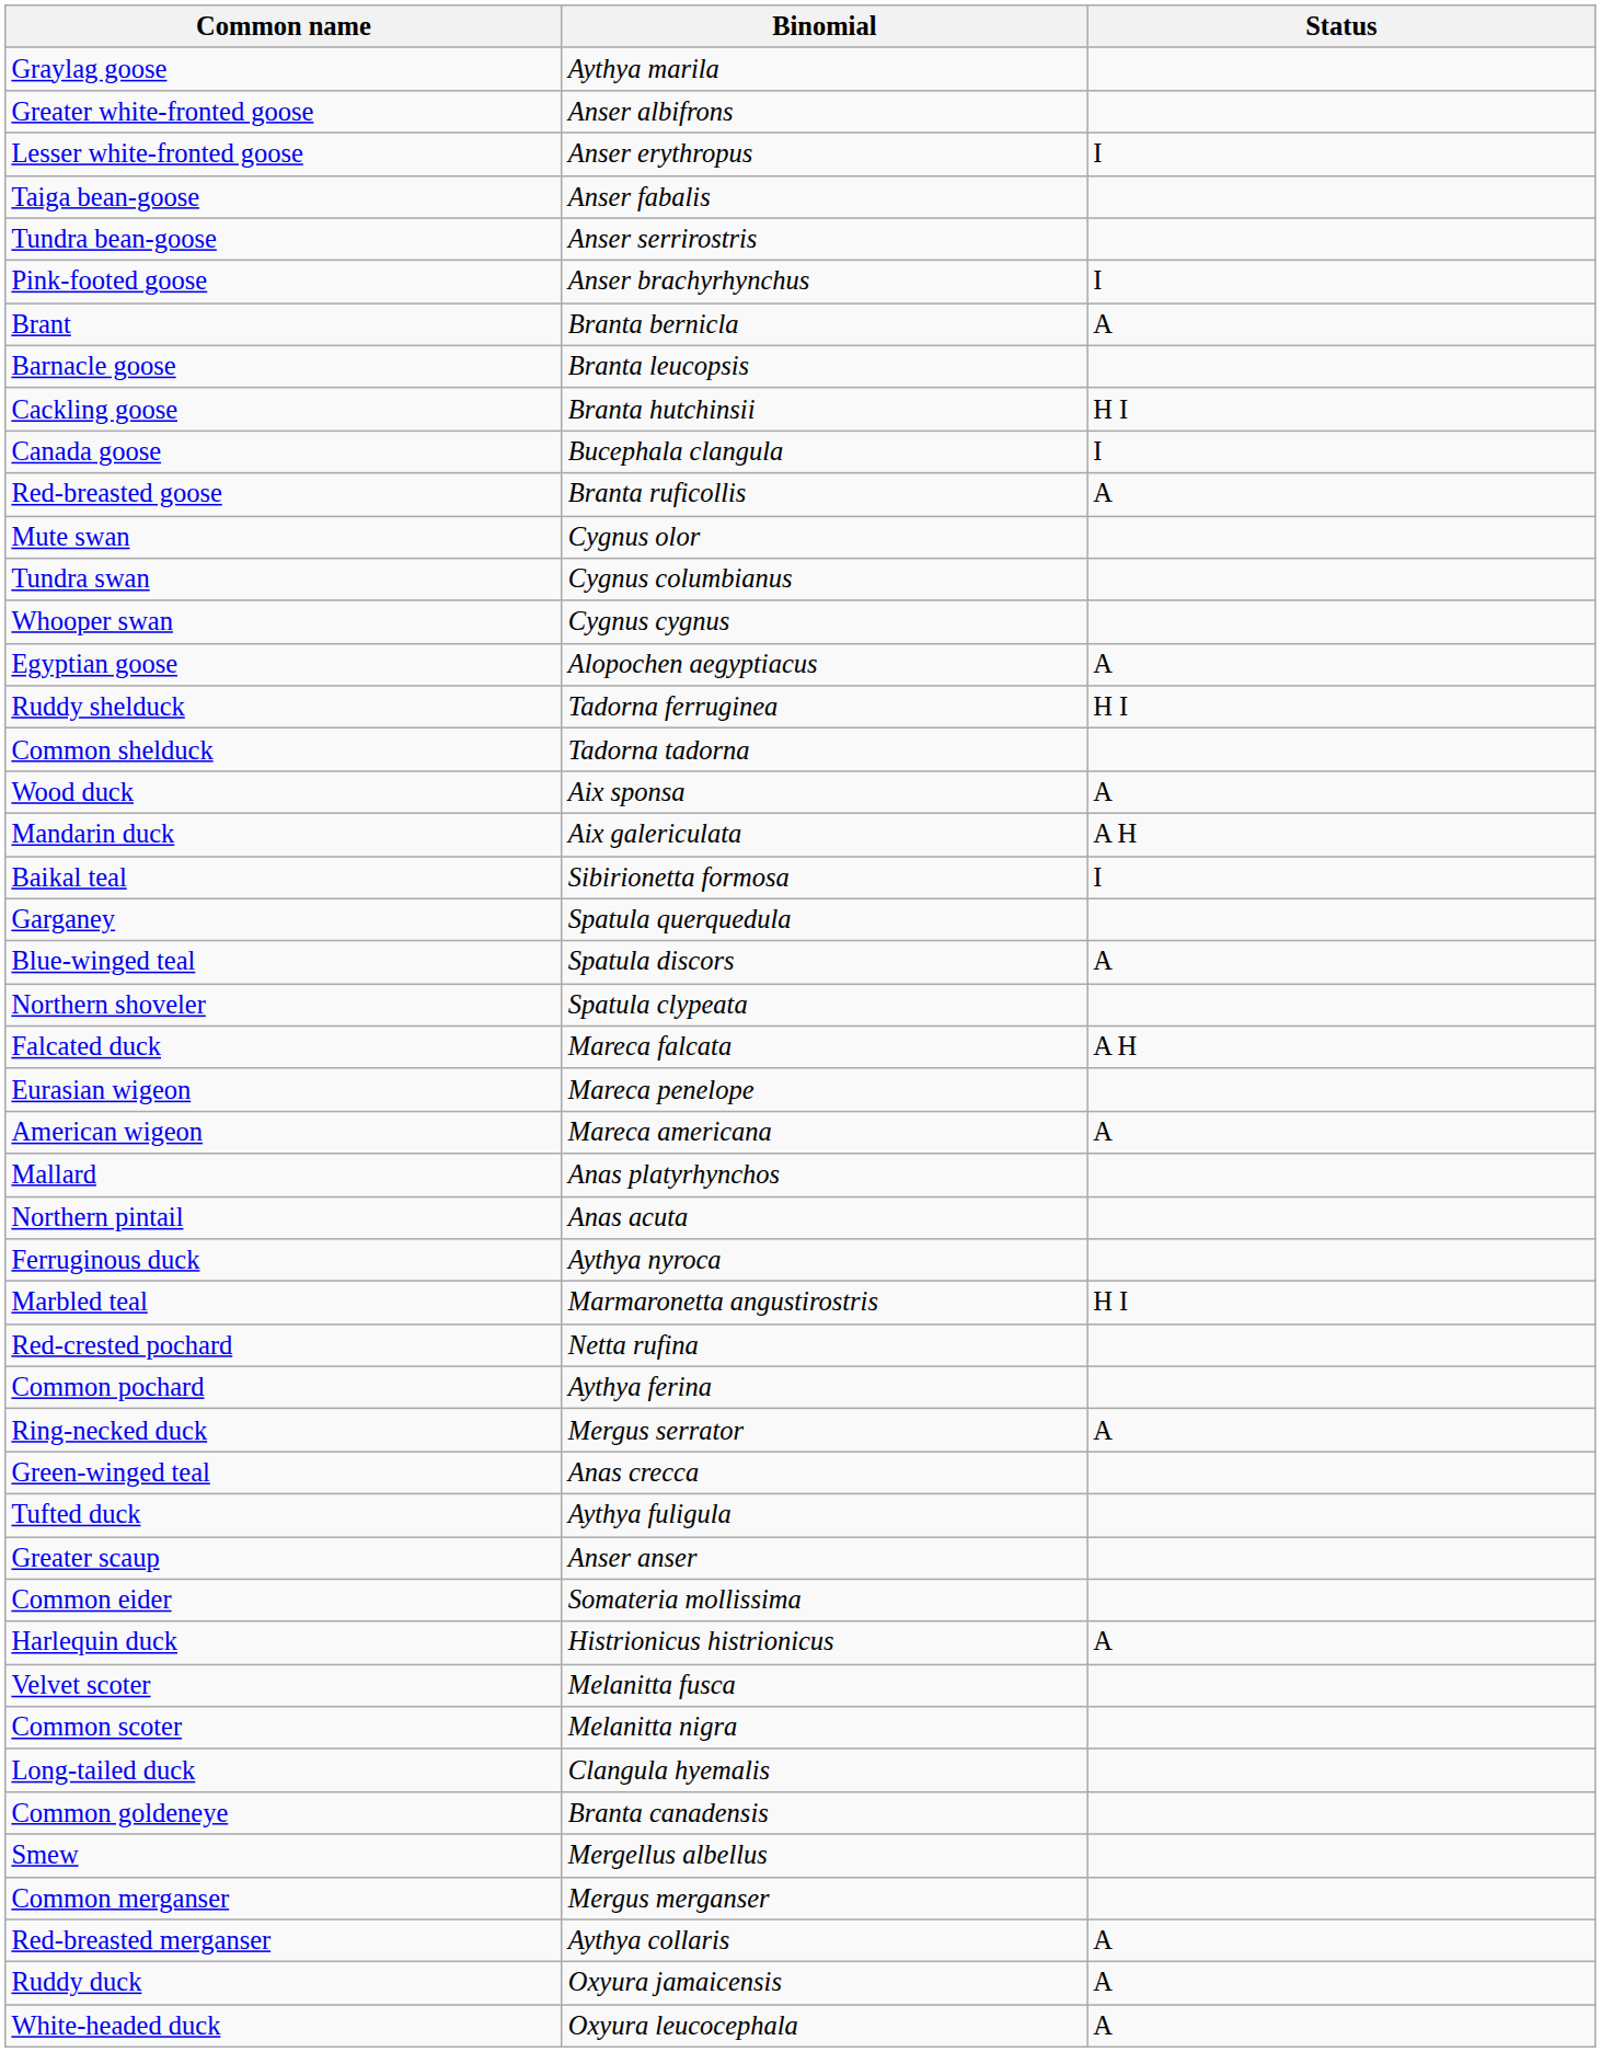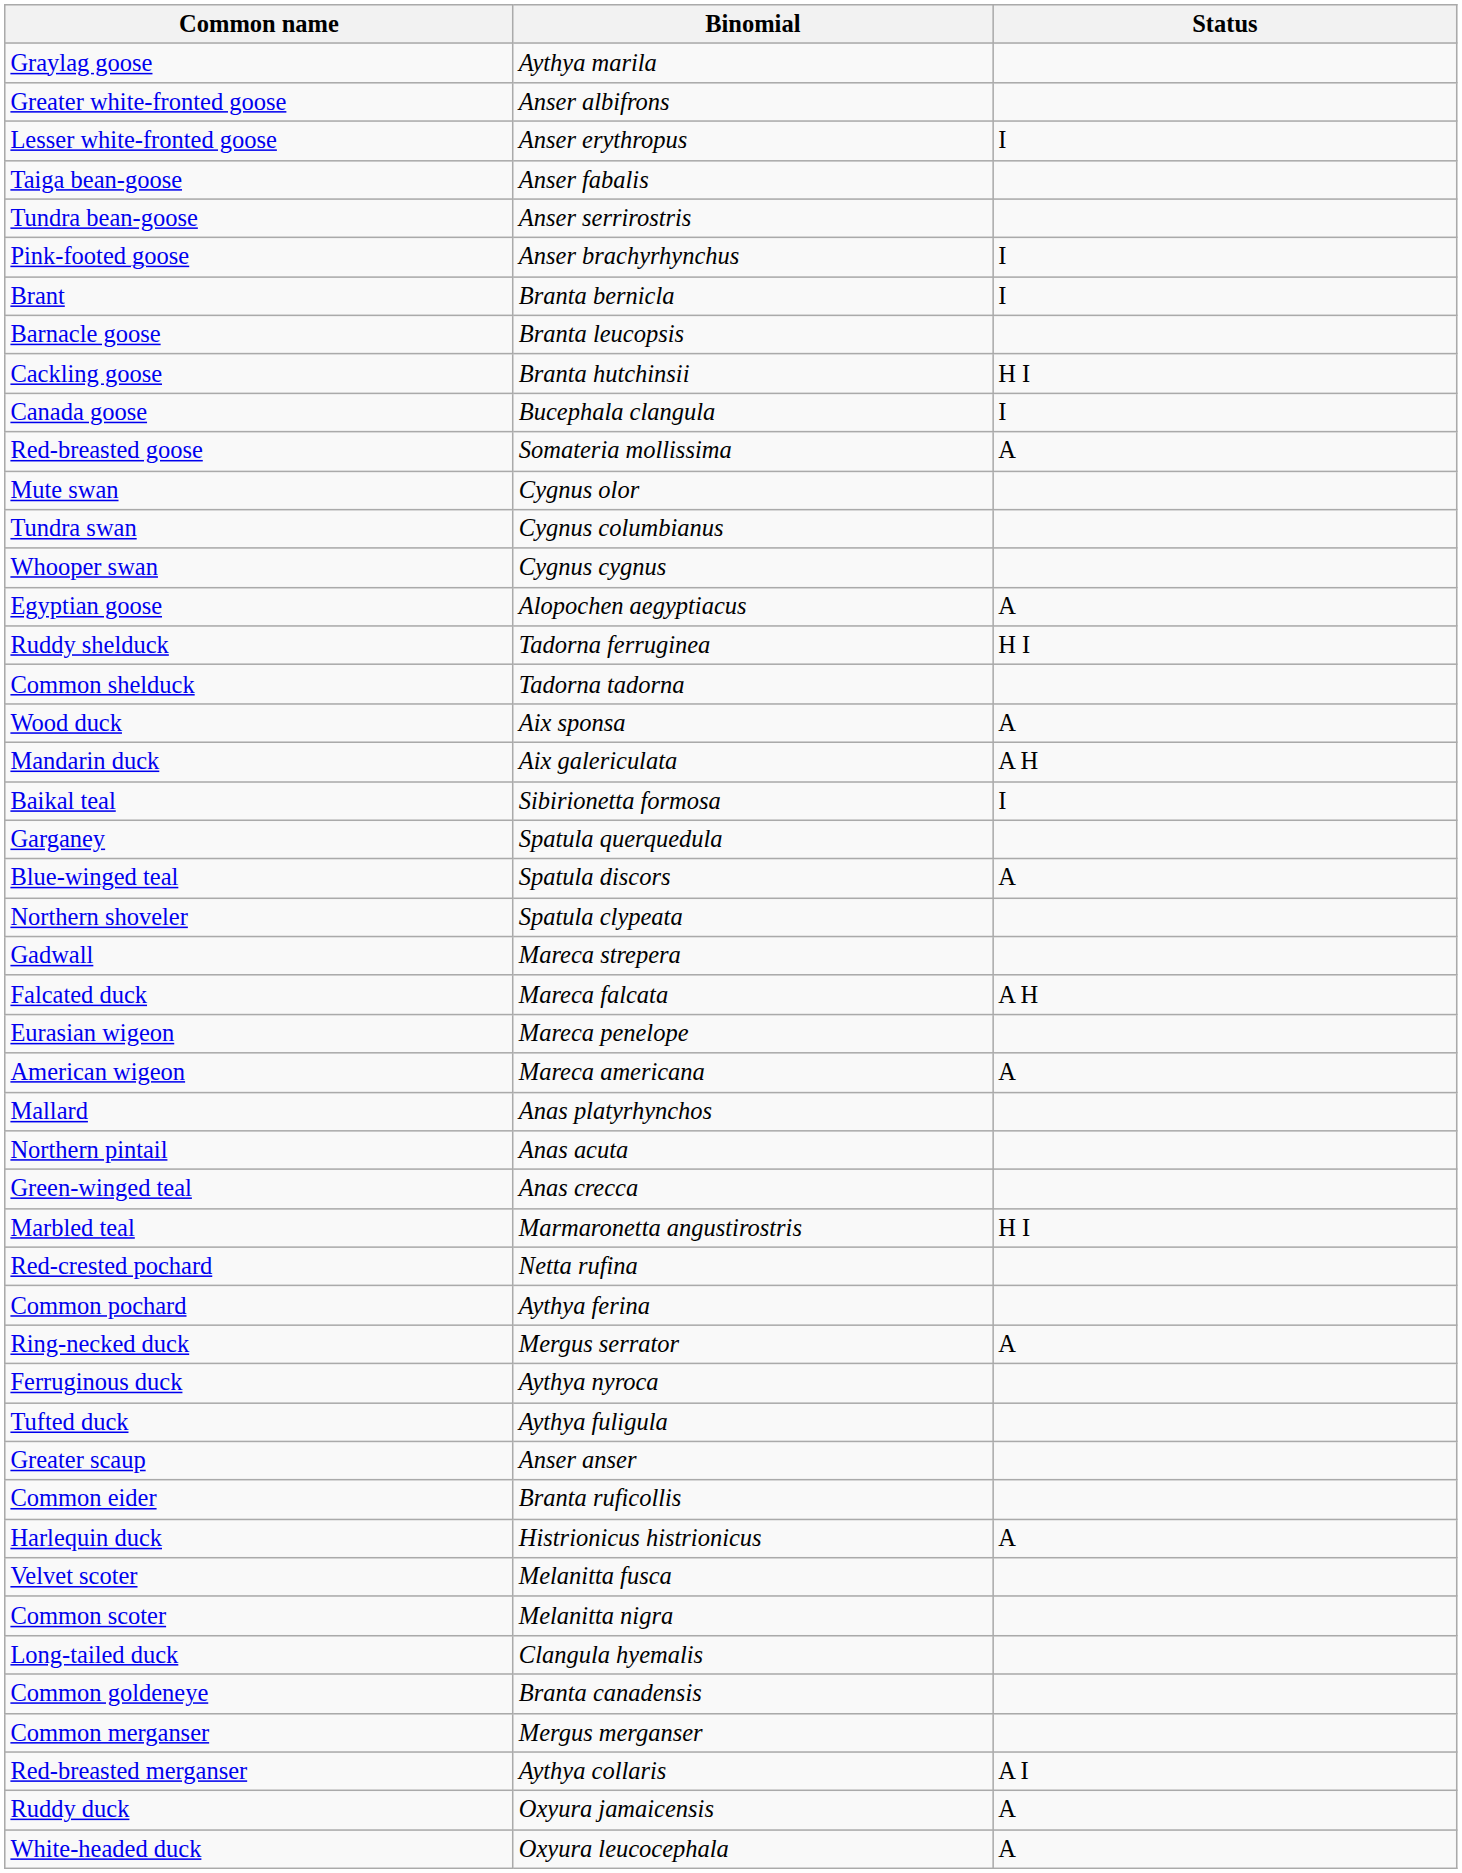 <table width=60% class="wikitable">
 <tr>
 <th width=35%>Common name</th>
 <th width=33%>Binomial</th>
 <th width=32%>Status</th>
 </tr>
 <tr>
 <td><a href='#'>Graylag goose</a></td>
 <td><em>Aythya marila</em></td>
 <td></td>
 </tr>
 <tr>
 <td><a href='#'>Greater white-fronted goose</a></td>
 <td><em>Anser albifrons</em></td>
 <td></td>
 </tr>
 <tr>
 <td><a href='#'>Lesser white-fronted goose</a></td>
 <td><em>Anser erythropus</em></td>
 <td>I</td>
 </tr>
 <tr>
 <td><a href='#'>Taiga bean-goose</a></td>
 <td><em>Anser fabalis</em></td>
 <td></td>
 </tr>
 <tr>
 <td><a href='#'>Tundra bean-goose</a></td>
 <td><em>Anser serrirostris</em></td>
 <td></td>
 </tr>
 <tr>
 <td><a href='#'>Pink-footed goose</a></td>
 <td><em>Anser brachyrhynchus</em></td>
 <td>I</td>
 </tr>
 <tr>
 <td><a href='#'>Brant</a></td>
 <td><em>Branta bernicla</em></td>
-<td>A</td>
+<td>I</td>
 </tr>
 <tr>
 <td><a href='#'>Barnacle goose</a></td>
 <td><em>Branta leucopsis</em></td>
 <td></td>
 </tr>
 <tr>
 <td><a href='#'>Cackling goose</a></td>
 <td><em>Branta hutchinsii</em></td>
 <td>H I</td>
 </tr>
 <tr>
 <td><a href='#'>Canada goose</a></td>
 <td><em>Bucephala clangula</em></td>
 <td>I</td>
 </tr>
 <tr>
 <td><a href='#'>Red-breasted goose</a></td>
-<td><em>Branta ruficollis</em></td>
+<td><em>Somateria mollissima</em></td>
 <td>A</td>
 </tr>
 <tr>
 <td><a href='#'>Mute swan</a></td>
 <td><em>Cygnus olor</em></td>
 <td></td>
 </tr>
 <tr>
 <td><a href='#'>Tundra swan</a></td>
 <td><em>Cygnus columbianus</em></td>
 <td></td>
 </tr>
 <tr>
 <td><a href='#'>Whooper swan</a></td>
 <td><em>Cygnus cygnus</em></td>
 <td></td>
 </tr>
 <tr>
 <td><a href='#'>Egyptian goose</a></td>
 <td><em>Alopochen aegyptiacus</em></td>
 <td>A</td>
 </tr>
 <tr>
 <td><a href='#'>Ruddy shelduck</a></td>
 <td><em>Tadorna ferruginea</em></td>
 <td>H I</td>
 </tr>
 <tr>
 <td><a href='#'>Common shelduck</a></td>
 <td><em>Tadorna tadorna</em></td>
 <td></td>
 </tr>
 <tr>
 <td><a href='#'>Wood duck</a></td>
 <td><em>Aix sponsa</em></td>
 <td>A</td>
 </tr>
 <tr>
 <td><a href='#'>Mandarin duck</a></td>
 <td><em>Aix galericulata</em></td>
 <td>A H</td>
 </tr>
 <tr>
 <td><a href='#'>Baikal teal</a></td>
 <td><em>Sibirionetta formosa</em></td>
 <td>I</td>
 </tr>
 <tr>
 <td><a href='#'>Garganey</a></td>
 <td><em>Spatula querquedula</em></td>
 <td></td>
 </tr>
 <tr>
 <td><a href='#'>Blue-winged teal</a></td>
 <td><em>Spatula discors</em></td>
 <td>A</td>
 </tr>
 <tr>
 <td><a href='#'>Northern shoveler</a></td>
 <td><em>Spatula clypeata</em></td>
 <td></td>
 </tr>
 <tr>
+<td><a href='#'>Gadwall</a></td>
+<td><em>Mareca strepera</em></td>
+<td></td>
+</tr>
+<tr>
 <td><a href='#'>Falcated duck</a></td>
 <td><em>Mareca falcata</em></td>
 <td>A H</td>
 </tr>
 <tr>
 <td><a href='#'>Eurasian wigeon</a></td>
 <td><em>Mareca penelope</em></td>
 <td></td>
 </tr>
 <tr>
 <td><a href='#'>American wigeon</a></td>
 <td><em>Mareca americana</em></td>
 <td>A</td>
 </tr>
 <tr>
 <td><a href='#'>Mallard</a></td>
 <td><em>Anas platyrhynchos</em></td>
 <td></td>
 </tr>
 <tr>
 <td><a href='#'>Northern pintail</a></td>
 <td><em>Anas acuta</em></td>
 <td></td>
 </tr>
 <tr>
-<td><a href='#'>Ferruginous duck</a></td>
-<td><em>Aythya nyroca</em></td>
+<td><a href='#'>Green-winged teal</a></td>
+<td><em>Anas crecca</em></td>
 <td></td>
 </tr>
 <tr>
 <td><a href='#'>Marbled teal</a></td>
 <td><em>Marmaronetta angustirostris</em></td>
 <td>H I</td>
 </tr>
 <tr>
 <td><a href='#'>Red-crested pochard</a></td>
 <td><em>Netta rufina</em></td>
 <td></td>
 </tr>
 <tr>
 <td><a href='#'>Common pochard</a></td>
 <td><em>Aythya ferina</em></td>
 <td></td>
 </tr>
 <tr>
 <td><a href='#'>Ring-necked duck</a></td>
 <td><em>Mergus serrator</em></td>
 <td>A</td>
 </tr>
 <tr>
-<td><a href='#'>Green-winged teal</a></td>
-<td><em>Anas crecca</em></td>
+<td><a href='#'>Ferruginous duck</a></td>
+<td><em>Aythya nyroca</em></td>
 <td></td>
 </tr>
 <tr>
 <td><a href='#'>Tufted duck</a></td>
 <td><em>Aythya fuligula</em></td>
 <td></td>
 </tr>
 <tr>
 <td><a href='#'>Greater scaup</a></td>
 <td><em>Anser anser</em></td>
 <td></td>
 </tr>
 <tr>
 <td><a href='#'>Common eider</a></td>
-<td><em>Somateria mollissima</em></td>
+<td><em>Branta ruficollis</em></td>
 <td></td>
 </tr>
 <tr>
 <td><a href='#'>Harlequin duck</a></td>
 <td><em>Histrionicus histrionicus</em></td>
 <td>A</td>
 </tr>
 <tr>
 <td><a href='#'>Velvet scoter</a></td>
 <td><em>Melanitta fusca</em></td>
 <td></td>
 </tr>
 <tr>
 <td><a href='#'>Common scoter</a></td>
 <td><em>Melanitta nigra</em></td>
 <td></td>
 </tr>
 <tr>
 <td><a href='#'>Long-tailed duck</a></td>
 <td><em>Clangula hyemalis</em></td>
 <td></td>
 </tr>
 <tr>
 <td><a href='#'>Common goldeneye</a></td>
 <td><em>Branta canadensis</em></td>
 <td></td>
 </tr>
 <tr>
-<td><a href='#'>Smew</a></td>
-<td><em>Mergellus albellus</em></td>
-<td></td>
-</tr>
-<tr>
 <td><a href='#'>Common merganser</a></td>
 <td><em>Mergus merganser</em></td>
 <td></td>
 </tr>
 <tr>
 <td><a href='#'>Red-breasted merganser</a></td>
 <td><em>Aythya collaris</em></td>
-<td>A</td>
+<td>A I</td>
 </tr>
 <tr>
 <td><a href='#'>Ruddy duck</a></td>
 <td><em>Oxyura jamaicensis</em></td>
 <td>A</td>
 </tr>
 <tr>
 <td><a href='#'>White-headed duck</a></td>
 <td><em>Oxyura leucocephala</em></td>
 <td>A</td>
 </tr>
 </table>
